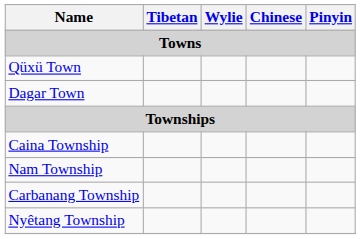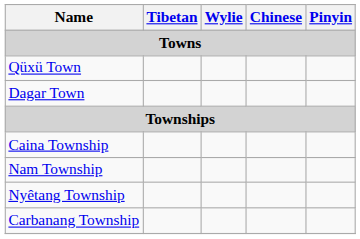 <table class="wikitable"  style="font-size:90%; margin:auto;">
 <tr>
 <th>Name</th>
 <th><a href='#'>Tibetan</a></th>
 <th><a href='#'>Wylie</a></th>
 <th><a href='#'>Chinese</a></th>
 <th><a href='#'>Pinyin</a></th>
 </tr>
 <tr --------->
 <td colspan="5"  style="text-align:center; background:#d3d3d3;"><strong>Towns</strong></td>
 </tr>
 <tr --------->
 <td><a href='#'>Qüxü Town</a></td>
 <td></td>
 <td></td>
 <td></td>
 <td></td>
 </tr>
 <tr>
 <td><a href='#'>Dagar Town</a></td>
 <td></td>
 <td></td>
 <td></td>
 <td></td>
 </tr>
 <tr --------->
 <td colspan="5"  style="text-align:center; background:#d3d3d3;"><strong>Townships</strong></td>
 </tr>
 <tr --------->
 <td><a href='#'>Caina Township</a></td>
 <td></td>
 <td></td>
 <td></td>
 <td></td>
 </tr>
 <tr>
 <td><a href='#'>Nam Township</a></td>
 <td></td>
 <td></td>
 <td></td>
 <td></td>
 </tr>
 <tr>
-<td><a href='#'>Carbanang Township</a></td>
+<td><a href='#'>Nyêtang Township</a></td>
 <td></td>
 <td></td>
 <td></td>
 <td></td>
 </tr>
 <tr>
-<td><a href='#'>Nyêtang Township</a></td>
+<td><a href='#'>Carbanang Township</a></td>
 <td></td>
 <td></td>
 <td></td>
 <td></td>
 </tr>
 <tr>
 </tr>
 </table>
